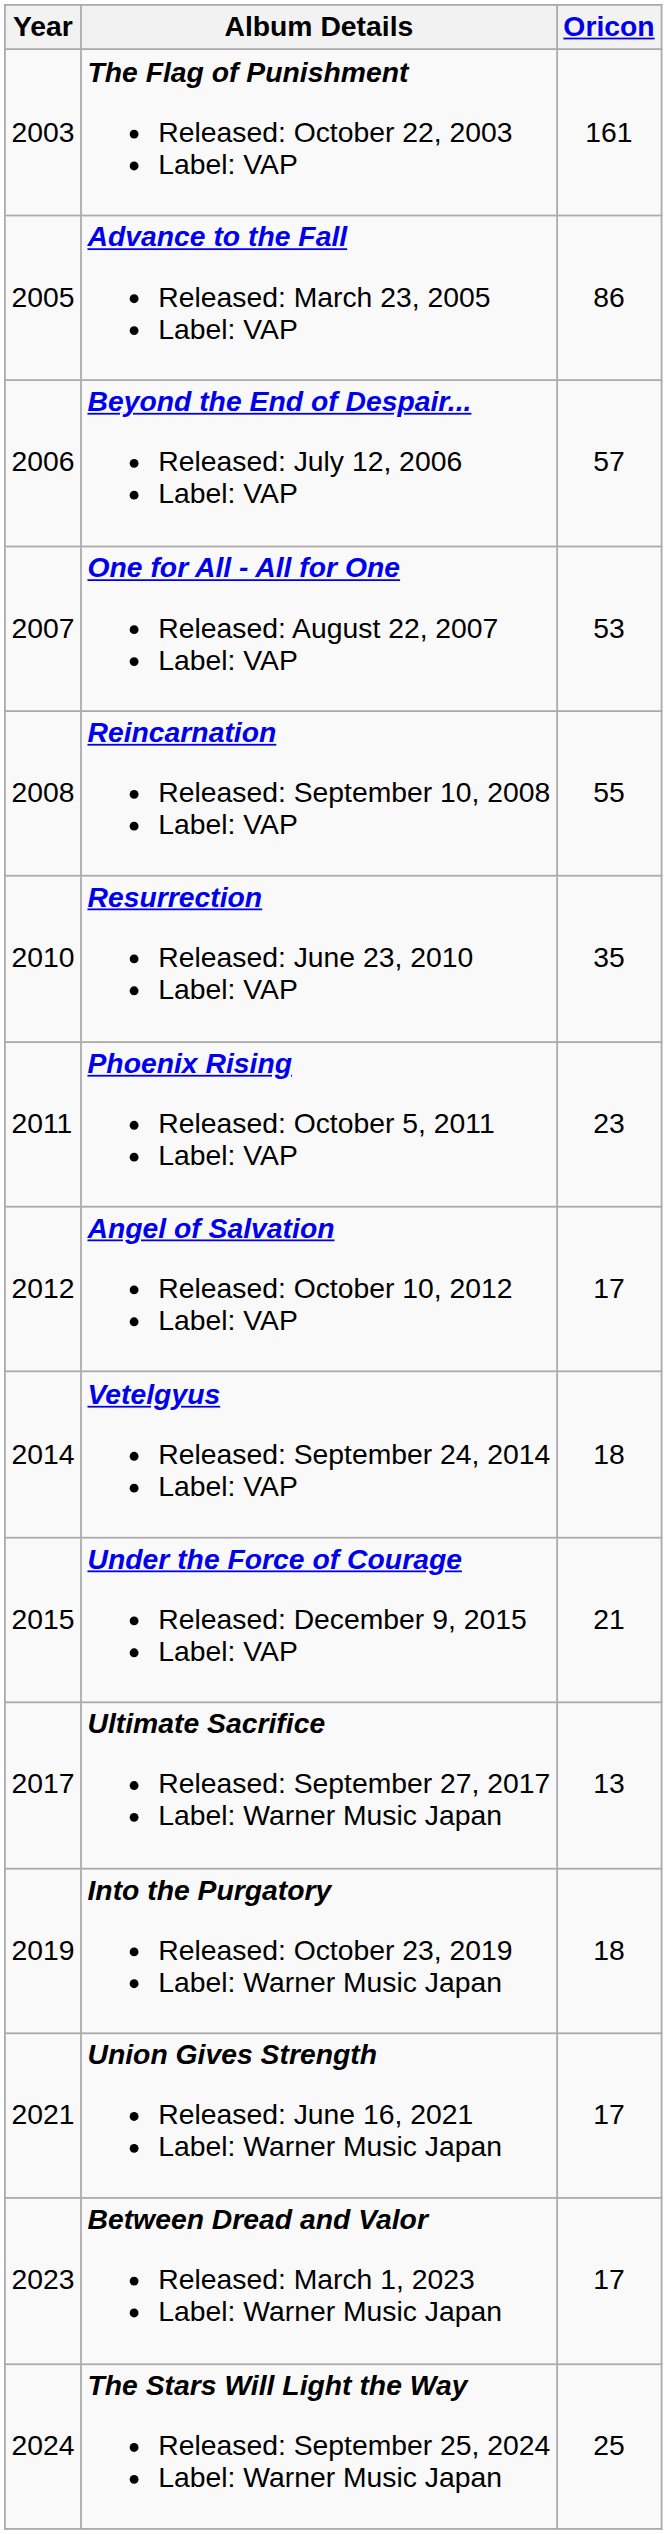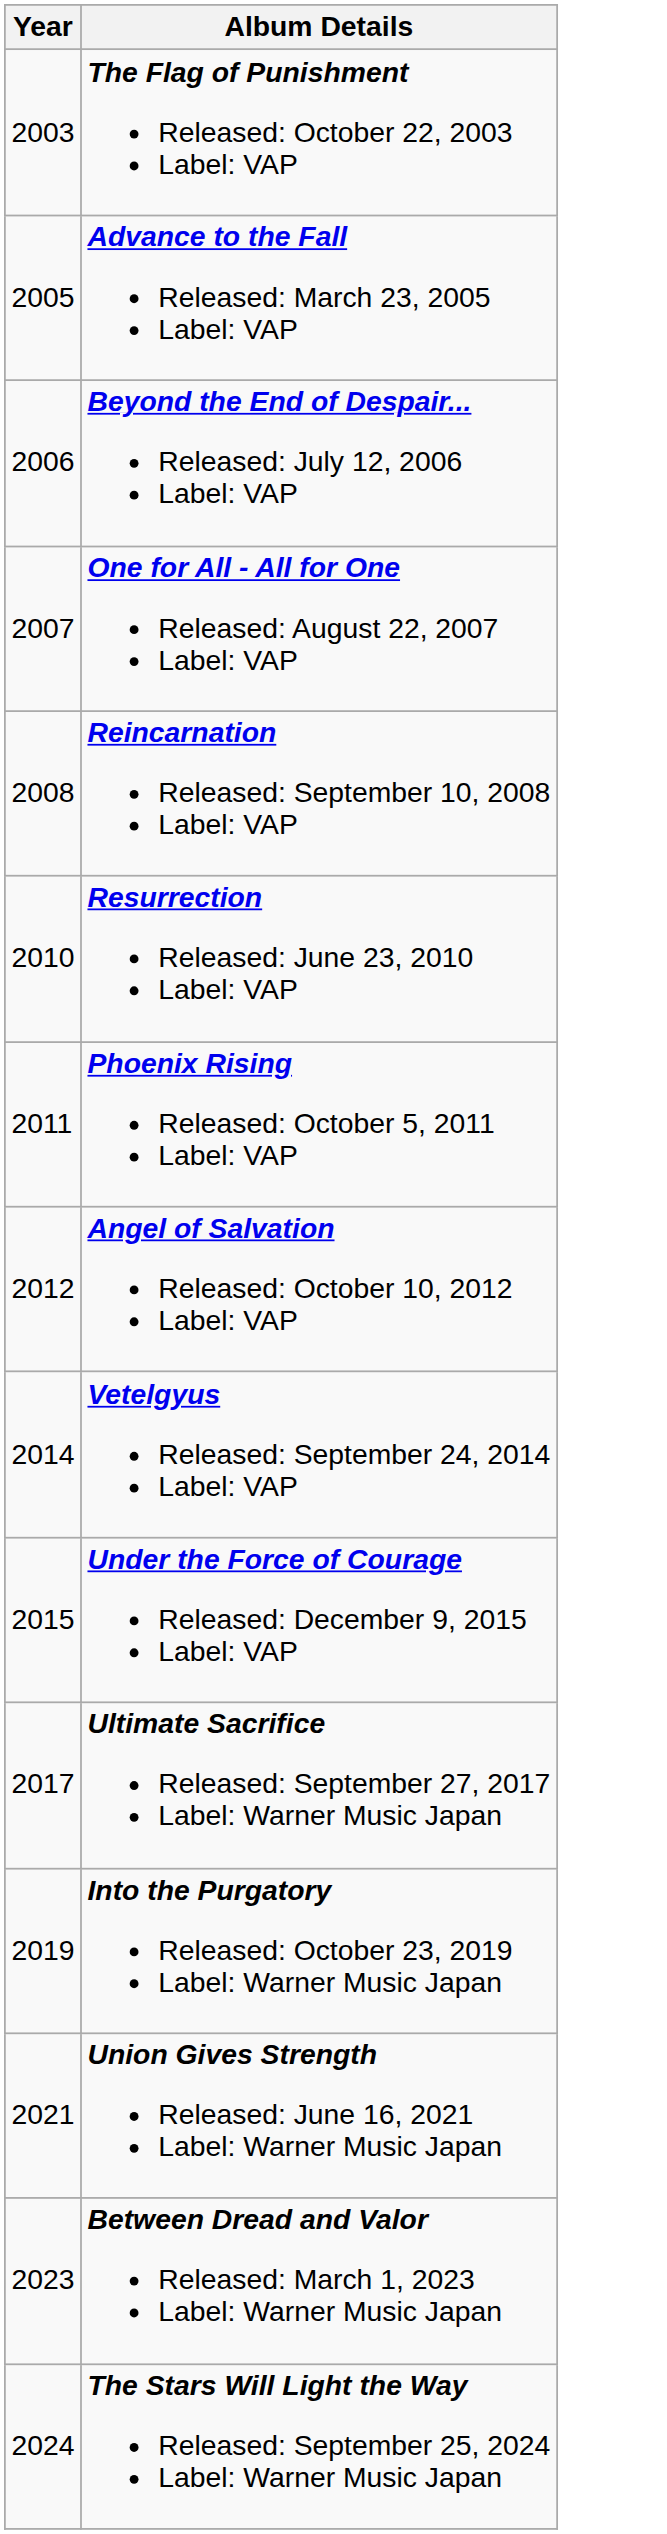 <table class="wikitable">
 <tr>
 <th>Year</th>
 <th>Album Details</th>
-<th><a href='#'>Oricon</a></th>
 </tr>
 <tr>
 <td>2003</td>
 <td><strong><em>The Flag of Punishment</em></strong><br><ul><li>Released: October 22, 2003</li><li>Label: VAP</li></ul></td>
-<td align="center">161</td>
 </tr>
 <tr>
 <td>2005</td>
 <td><strong><em><a href='#'>Advance to the Fall</a></em></strong><br><ul><li>Released: March 23, 2005</li><li>Label: VAP</li></ul></td>
-<td align="center">86</td>
 </tr>
 <tr>
 <td>2006</td>
 <td><strong><em><a href='#'>Beyond the End of Despair...</a></em></strong><br><ul><li>Released: July 12, 2006</li><li>Label: VAP</li></ul></td>
-<td align="center">57</td>
 </tr>
 <tr>
 <td>2007</td>
 <td><strong><em><a href='#'>One for All - All for One</a></em></strong><br><ul><li>Released: August 22, 2007</li><li>Label: VAP</li></ul></td>
-<td align="center">53</td>
 </tr>
 <tr>
 <td>2008</td>
 <td><strong><em><a href='#'>Reincarnation</a></em></strong><br><ul><li>Released: September 10, 2008</li><li>Label: VAP</li></ul></td>
-<td align="center">55</td>
 </tr>
 <tr>
 <td>2010</td>
 <td><strong><em><a href='#'>Resurrection</a></em></strong><br><ul><li>Released: June 23, 2010</li><li>Label: VAP</li></ul></td>
-<td align="center">35</td>
 </tr>
 <tr>
 <td>2011</td>
 <td><strong><em><a href='#'>Phoenix Rising</a></em></strong><br><ul><li>Released: October 5, 2011</li><li>Label: VAP</li></ul></td>
-<td align="center">23</td>
 </tr>
 <tr>
 <td>2012</td>
 <td><strong><em><a href='#'>Angel of Salvation</a></em></strong><br><ul><li>Released: October 10, 2012</li><li>Label: VAP</li></ul></td>
-<td align="center">17</td>
 </tr>
 <tr>
 <td>2014</td>
 <td><strong><em><a href='#'>Vetelgyus</a></em></strong><br><ul><li>Released: September 24, 2014</li><li>Label: VAP</li></ul></td>
-<td align="center">18</td>
 </tr>
 <tr>
 <td>2015</td>
 <td><strong><em><a href='#'>Under the Force of Courage</a></em></strong><br><ul><li>Released: December 9, 2015</li><li>Label: VAP</li></ul></td>
-<td align="center">21</td>
 </tr>
 <tr>
 <td>2017</td>
 <td><strong><em>Ultimate Sacrifice</em></strong><br><ul><li>Released: September 27, 2017</li><li>Label: Warner Music Japan</li></ul></td>
-<td align="center">13</td>
 </tr>
 <tr>
 <td>2019</td>
 <td><strong><em>Into the Purgatory</em></strong><br><ul><li>Released: October 23, 2019</li><li>Label: Warner Music Japan</li></ul></td>
-<td align="center">18</td>
 </tr>
 <tr>
 <td>2021</td>
 <td><strong><em>Union Gives Strength</em></strong><br><ul><li>Released: June 16, 2021</li><li>Label: Warner Music Japan</li></ul></td>
-<td align="center">17</td>
 </tr>
 <tr>
 <td>2023</td>
 <td><strong><em>Between Dread and Valor</em></strong><br><ul><li>Released: March 1, 2023</li><li>Label: Warner Music Japan</li></ul></td>
-<td align="center">17</td>
 </tr>
 <tr>
 <td>2024</td>
 <td><strong><em>The Stars Will Light the Way</em></strong><br><ul><li>Released: September 25, 2024</li><li>Label: Warner Music Japan</li></ul></td>
-<td align="center">25</td>
 </tr>
 </table>
